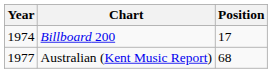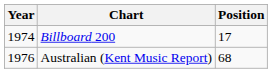 <table class="wikitable">
 <tr>
 <th>Year</th>
 <th>Chart</th>
 <th>Position</th>
 </tr>
 <tr>
 <td>1974</td>
 <td><a href='#'><em>Billboard</em> 200</a></td>
 <td>17</td>
 </tr>
 <tr>
-<td>1977</td>
+<td>1976</td>
 <td>Australian (<a href='#'>Kent Music Report</a>)</td>
 <td>68</td>
 </tr>
 </table>
